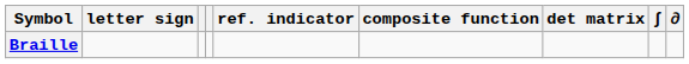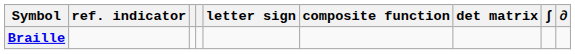 <table class="wikitable" style="text-align:center">
 <tr>
 <th>Symbol</th>
-<th>letter sign</th>
+<th>ref. indicator</th>
 <th></th>
 <th></th>
-<th>ref. indicator</th>
+<th>letter sign</th>
 <th>composite function</th>
 <th>det matrix</th>
 <th>∫</th>
 <th>∂</th>
 </tr>
 <tr>
 <th><a href='#'>Braille</a></th>
 <td></td>
 <td></td>
 <td></td>
 <td></td>
 <td></td>
 <td></td>
 <td></td>
 <td></td>
 </tr>
 </table>
